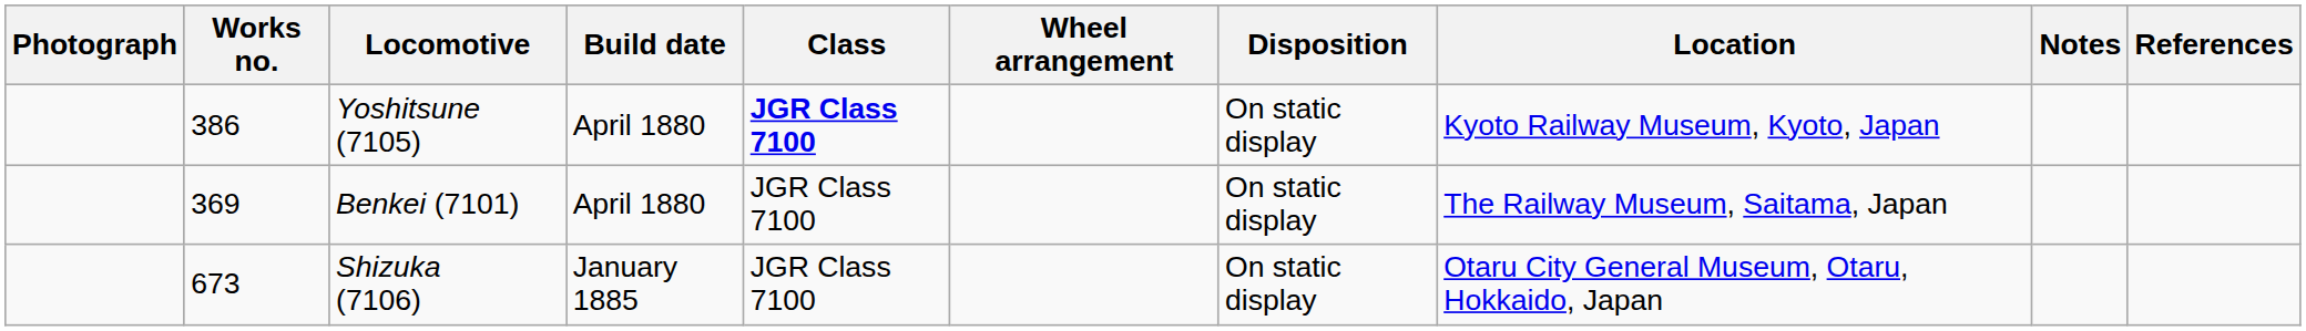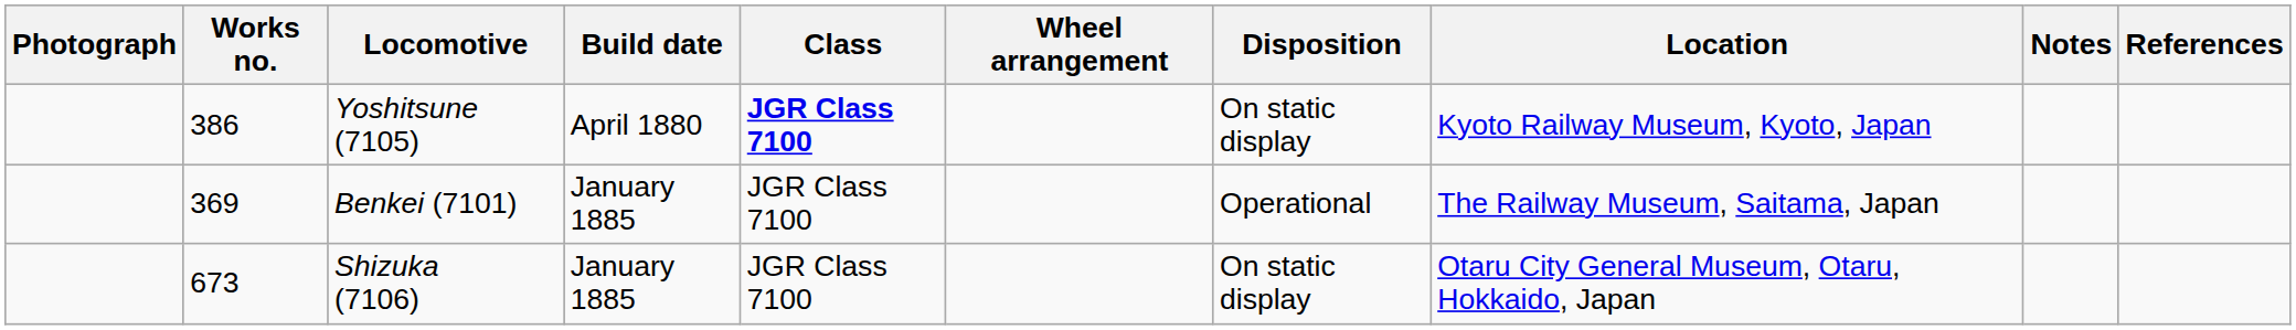 <table class="wikitable">
 <tr>
 <th>Photograph</th>
 <th>Works no.</th>
 <th>Locomotive</th>
 <th>Build date</th>
 <th>Class</th>
 <th>Wheel arrangement</th>
 <th>Disposition</th>
 <th>Location</th>
 <th>Notes</th>
 <th>References</th>
 </tr>
 <tr>
 <td></td>
 <td>386</td>
 <td><em>Yoshitsune</em> (7105)</td>
 <td>April 1880</td>
 <td><strong><a href='#'>JGR Class 7100</a></strong></td>
 <td></td>
 <td>On static display</td>
 <td><a href='#'>Kyoto Railway Museum</a>, <a href='#'>Kyoto</a>, <a href='#'>Japan</a></td>
 <td></td>
 <td></td>
 </tr>
 <tr>
 <td></td>
 <td>369</td>
 <td><em>Benkei</em> (7101)</td>
-<td>April 1880</td>
+<td>January 1885</td>
 <td>JGR Class 7100</td>
 <td></td>
-<td>On static display</td>
+<td>Operational</td>
 <td><a href='#'>The Railway Museum</a>, <a href='#'>Saitama</a>, Japan</td>
 <td></td>
 <td></td>
 </tr>
 <tr>
 <td></td>
 <td>673</td>
 <td><em>Shizuka</em><br>(7106)</td>
 <td>January 1885</td>
 <td>JGR Class 7100</td>
 <td></td>
 <td>On static display</td>
 <td><a href='#'>Otaru City General Museum</a>, <a href='#'>Otaru</a>, <a href='#'>Hokkaido</a>, Japan</td>
 <td></td>
 <td></td>
 </tr>
 </table>
